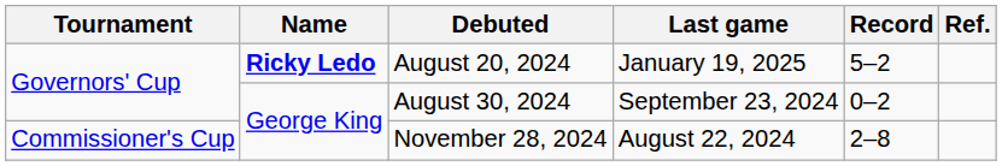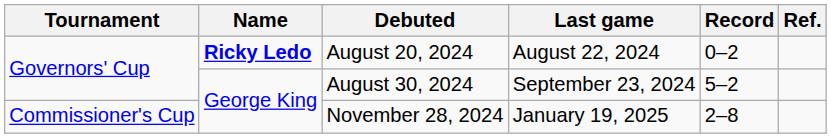 <table class="wikitable">
 <tr>
 <th>Tournament</th>
 <th>Name</th>
 <th>Debuted</th>
 <th>Last game</th>
 <th>Record</th>
 <th>Ref.</th>
 </tr>
 <tr>
 <td rowspan=2><a href='#'>Governors' Cup</a></td>
 <td><strong><a href='#'>Ricky Ledo</a></strong></td>
 <td>August 20, 2024 </td>
-<td>January 19, 2025 </td>
-<td>5–2</td>
+<td>August 22, 2024 </td>
+<td>0–2</td>
 <td></td>
 </tr>
 <tr>
 <td rowspan=2><a href='#'>George King</a></td>
 <td>August 30, 2024 </td>
 <td>September 23, 2024 </td>
-<td>0–2</td>
+<td>5–2</td>
 <td></td>
 </tr>
 <tr>
 <td><a href='#'>Commissioner's Cup</a></td>
 <td>November 28, 2024 </td>
-<td>August 22, 2024 </td>
+<td>January 19, 2025 </td>
 <td>2–8</td>
 <td></td>
 </tr>
 </table>
